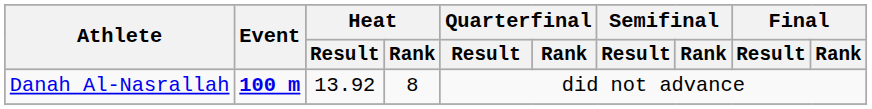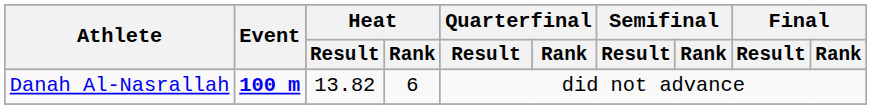 <table class=wikitable style="font-size:90%">
 <tr>
 <th rowspan="2">Athlete</th>
 <th rowspan="2">Event</th>
 <th colspan="2">Heat</th>
 <th colspan="2">Quarterfinal</th>
 <th colspan="2">Semifinal</th>
 <th colspan="2">Final</th>
 </tr>
 <tr style="font-size:95%">
 <th>Result</th>
 <th>Rank</th>
 <th>Result</th>
 <th>Rank</th>
 <th>Result</th>
 <th>Rank</th>
 <th>Result</th>
 <th>Rank</th>
 </tr>
 <tr align=center>
 <td align=left><a href='#'>Danah Al-Nasrallah</a></td>
 <td align=left><strong><a href='#'>100 m</a></strong></td>
-<td>13.92</td>
-<td>8</td>
+<td>13.82</td>
+<td>6</td>
 <td colspan=6>did not advance</td>
 </tr>
 </table>
